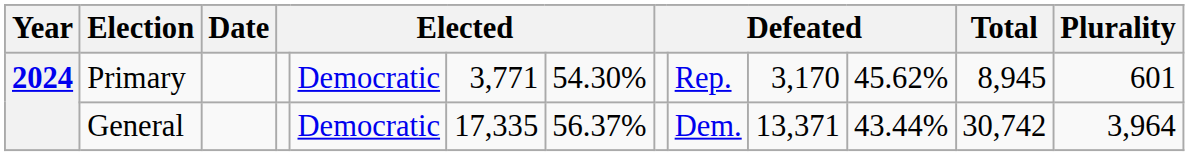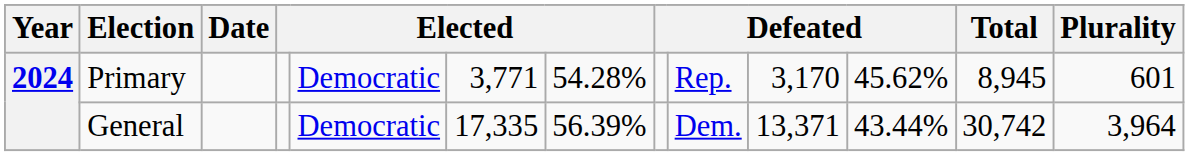 <table class=wikitable>
 <tr>
 <th>Year</th>
 <th>Election</th>
 <th>Date</th>
 <th ! colspan="4">Elected</th>
 <th ! colspan="4">Defeated</th>
 <th>Total</th>
 <th>Plurality</th>
 </tr>
 <tr>
 <th rowspan="2" valign="top"><a href='#'>2024</a></th>
 <td valign="top">Primary</td>
 <td valign="top"></td>
 <td valign="top"></td>
 <td valign="top" ><a href='#'>Democratic</a></td>
 <td valign="top" align="right">3,771</td>
-<td valign="top" align="right">54.30%</td>
+<td valign="top" align="right">54.28%</td>
 <td valign="top"></td>
 <td valign="top" ><a href='#'>Rep.</a></td>
 <td valign="top" align="right">3,170</td>
 <td valign="top" align="right">45.62%</td>
 <td valign="top" align="right">8,945</td>
 <td valign="top" align="right">601</td>
 </tr>
 <tr>
 <td valign="top">General</td>
 <td valign="top"></td>
 <td valign="top"></td>
 <td valign="top" ><a href='#'>Democratic</a></td>
 <td valign="top" align="right">17,335</td>
-<td valign="top" align="right">56.37%</td>
+<td valign="top" align="right">56.39%</td>
 <td valign="top"></td>
 <td valign="top" ><a href='#'>Dem.</a></td>
 <td valign="top" align="right">13,371</td>
 <td valign="top" align="right">43.44%</td>
 <td valign="top" align="right">30,742</td>
 <td valign="top" align="right">3,964</td>
 </tr>
 </table>
